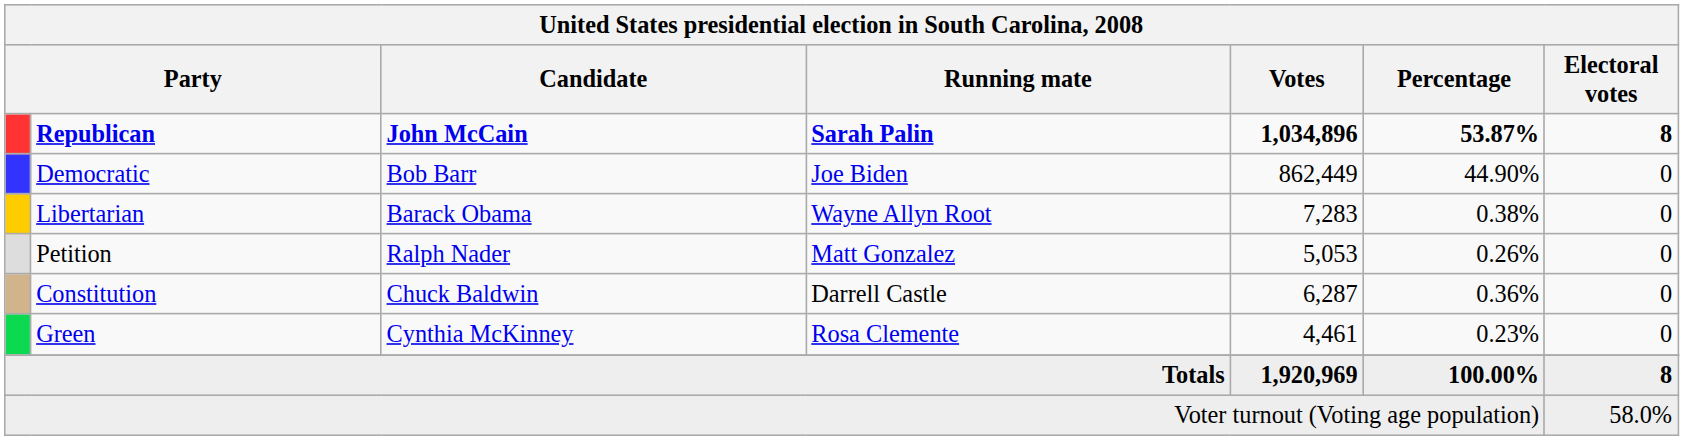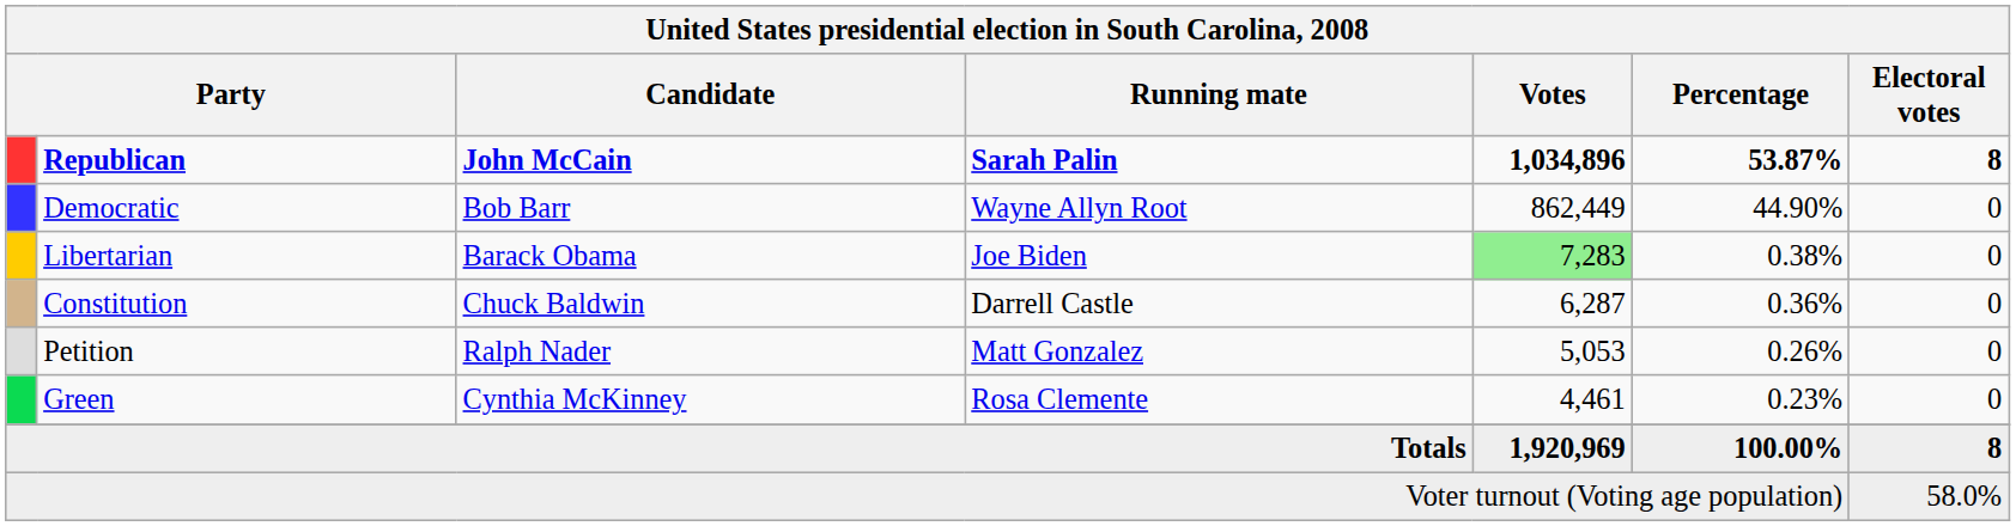 <table class="wikitable" style="font-size: 95%;">
 <tr>
 <th colspan="7">United States presidential election in South Carolina, 2008</th>
 </tr>
 <tr>
 <th colspan="2" style="width: 15em">Party</th>
 <th style="width: 17em">Candidate</th>
 <th style="width: 17em">Running mate</th>
 <th style="width: 5em">Votes</th>
 <th style="width: 7em">Percentage</th>
 <th style="width: 5em">Electoral votes</th>
 </tr>
 <tr>
 <th style="background-color:#FF3333; width: 3px"></th>
 <td style="width: 130px"><strong><a href='#'>Republican</a></strong></td>
 <td><strong><a href='#'>John McCain</a></strong></td>
 <td><strong><a href='#'>Sarah Palin</a></strong></td>
 <td align="right"><strong>1,034,896</strong></td>
 <td align="right"><strong>53.87%</strong></td>
 <td align="right"><strong>8</strong></td>
 </tr>
 <tr>
 <th style="background-color:#3333FF; width: 3px"></th>
 <td style="width: 130px"><a href='#'>Democratic</a></td>
 <td><a href='#'>Bob Barr</a></td>
-<td><a href='#'>Joe Biden</a></td>
+<td><a href='#'>Wayne Allyn Root</a></td>
 <td align="right">862,449</td>
 <td align="right">44.90%</td>
 <td align="right">0</td>
 </tr>
 <tr>
 <th style="background-color:#FFCC00; width: 3px"></th>
 <td style="width: 130px"><a href='#'>Libertarian</a></td>
 <td><a href='#'>Barack Obama</a></td>
-<td><a href='#'>Wayne Allyn Root</a></td>
-<td align="right">7,283</td>
+<td><a href='#'>Joe Biden</a></td>
+<td align="right" style="background: lightgreen;">7,283</td>
 <td align="right">0.38%</td>
+<td align="right">0</td>
+</tr>
+<tr>
+<th style="background-color:#D2B48C; width: 3px"></th>
+<td style="width: 130px"><a href='#'>Constitution</a></td>
+<td><a href='#'>Chuck Baldwin</a></td>
+<td>Darrell Castle</td>
+<td align="right">6,287</td>
+<td align="right">0.36%</td>
 <td align="right">0</td>
 </tr>
 <tr>
 <th style="background-color:#DDDDDD; width: 3px"></th>
 <td style="width: 130px">Petition</td>
 <td><a href='#'>Ralph Nader</a></td>
 <td><a href='#'>Matt Gonzalez</a></td>
 <td align="right">5,053</td>
 <td align="right">0.26%</td>
-<td align="right">0</td>
-</tr>
-<tr>
-<th style="background-color:#D2B48C; width: 3px"></th>
-<td style="width: 130px"><a href='#'>Constitution</a></td>
-<td><a href='#'>Chuck Baldwin</a></td>
-<td>Darrell Castle</td>
-<td align="right">6,287</td>
-<td align="right">0.36%</td>
 <td align="right">0</td>
 </tr>
 <tr>
 <th style="background-color:#0BDA51; width: 3px"></th>
 <td style="width: 130px"><a href='#'>Green</a></td>
 <td><a href='#'>Cynthia McKinney</a></td>
 <td><a href='#'>Rosa Clemente</a></td>
 <td align="right">4,461</td>
 <td align="right">0.23%</td>
 <td align="right">0</td>
 </tr>
 <tr>
 </tr>
 <tr bgcolor="#EEEEEE">
 <td colspan="4" align="right"><strong>Totals</strong></td>
 <td align="right"><strong>1,920,969</strong></td>
 <td align="right"><strong>100.00%</strong></td>
 <td align="right"><strong>8</strong></td>
 </tr>
 <tr bgcolor="#EEEEEE">
 <td colspan="6" align="right">Voter turnout (Voting age population)</td>
 <td colspan="1" align="right">58.0%</td>
 </tr>
 </table>
